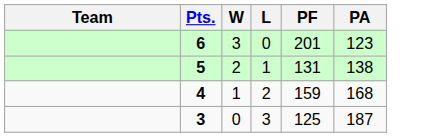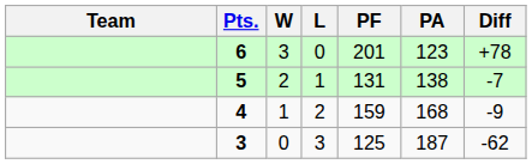 <table class=wikitable style="font-size:90%;">
 <tr align=center>
 <th width=150px>Team</th>
 <th width=30px><a href='#'>Pts.</a></th>
 <th width=20px>W</th>
 <th width=20px>L</th>
 <th width=40px>PF</th>
 <th width=40px>PA</th>
+<th width=40px>Diff</th>
 </tr>
 <tr align=center bgcolor="#ccffcc">
 <td align=left></td>
 <td><strong>6</strong></td>
 <td>3</td>
 <td>0</td>
 <td>201</td>
 <td>123</td>
+<td>+78</td>
 </tr>
 <tr align=center bgcolor="#ccffcc">
 <td align=left></td>
 <td><strong>5</strong></td>
 <td>2</td>
 <td>1</td>
 <td>131</td>
 <td>138</td>
+<td>-7</td>
 </tr>
 <tr align=center>
 <td align=left></td>
 <td><strong>4</strong></td>
 <td>1</td>
 <td>2</td>
 <td>159</td>
 <td>168</td>
+<td>-9</td>
 </tr>
 <tr align=center>
 <td align=left></td>
 <td><strong>3</strong></td>
 <td>0</td>
 <td>3</td>
 <td>125</td>
 <td>187</td>
+<td>-62</td>
 </tr>
 </table>
